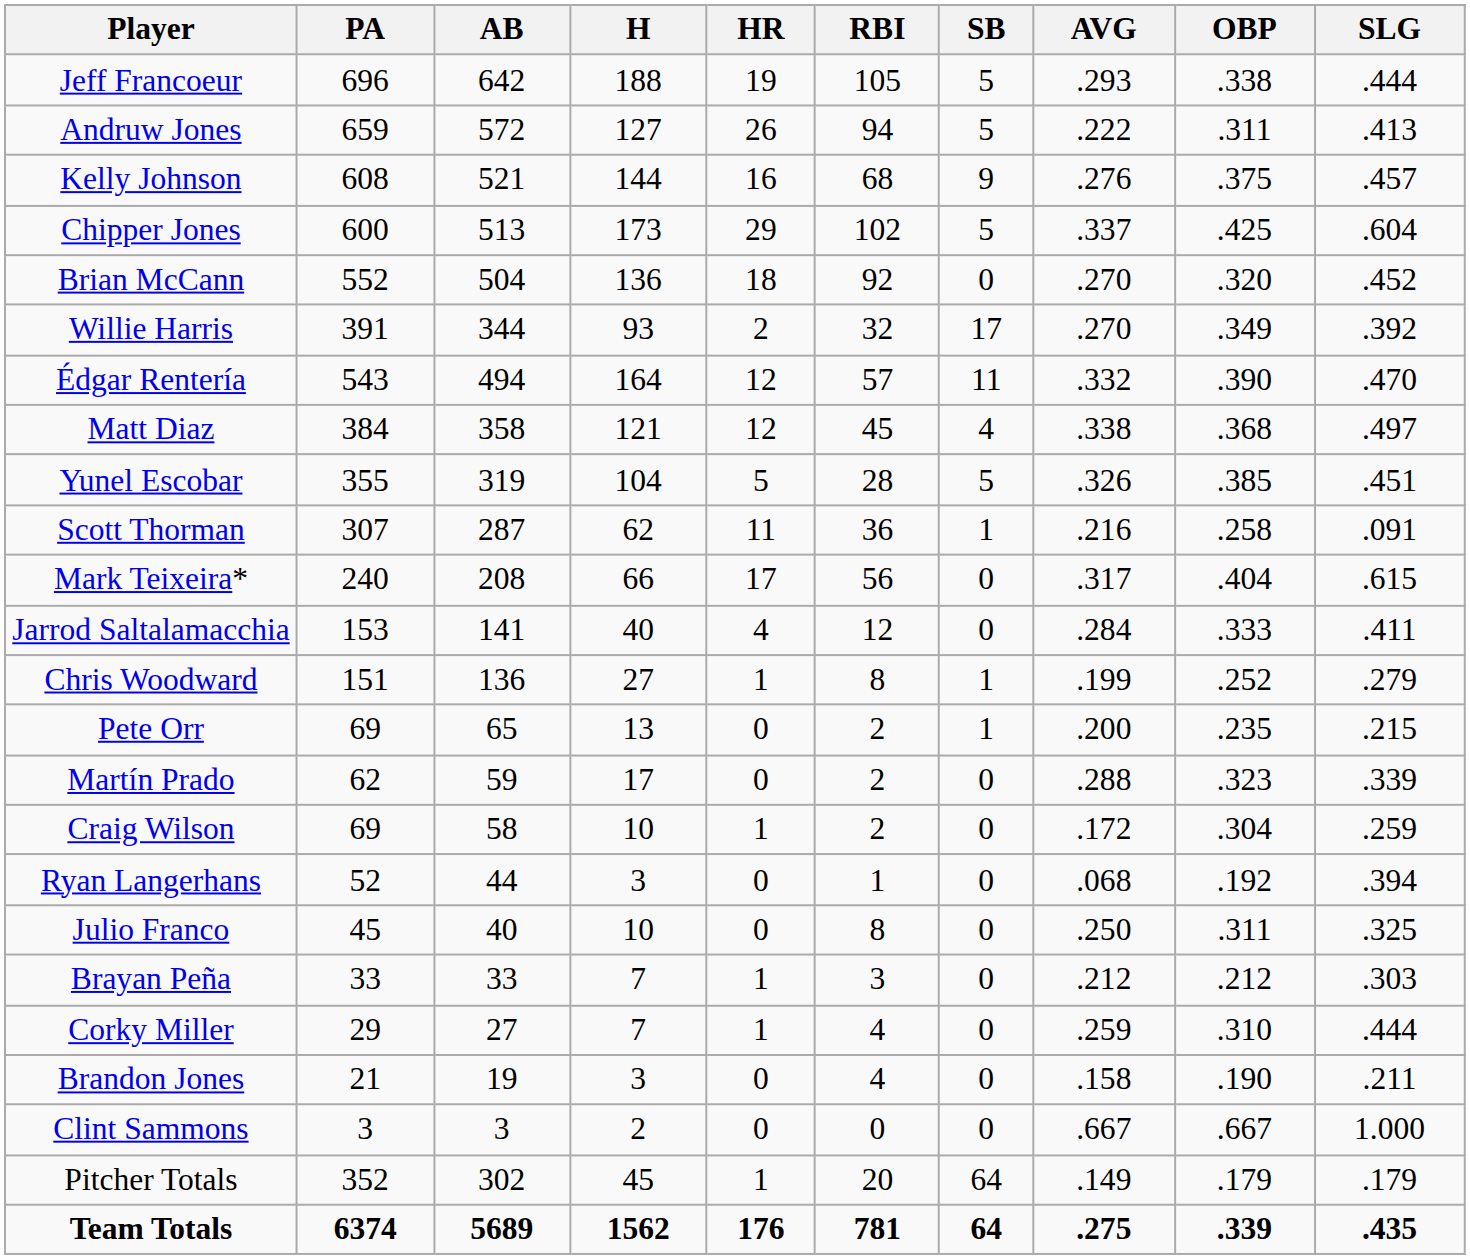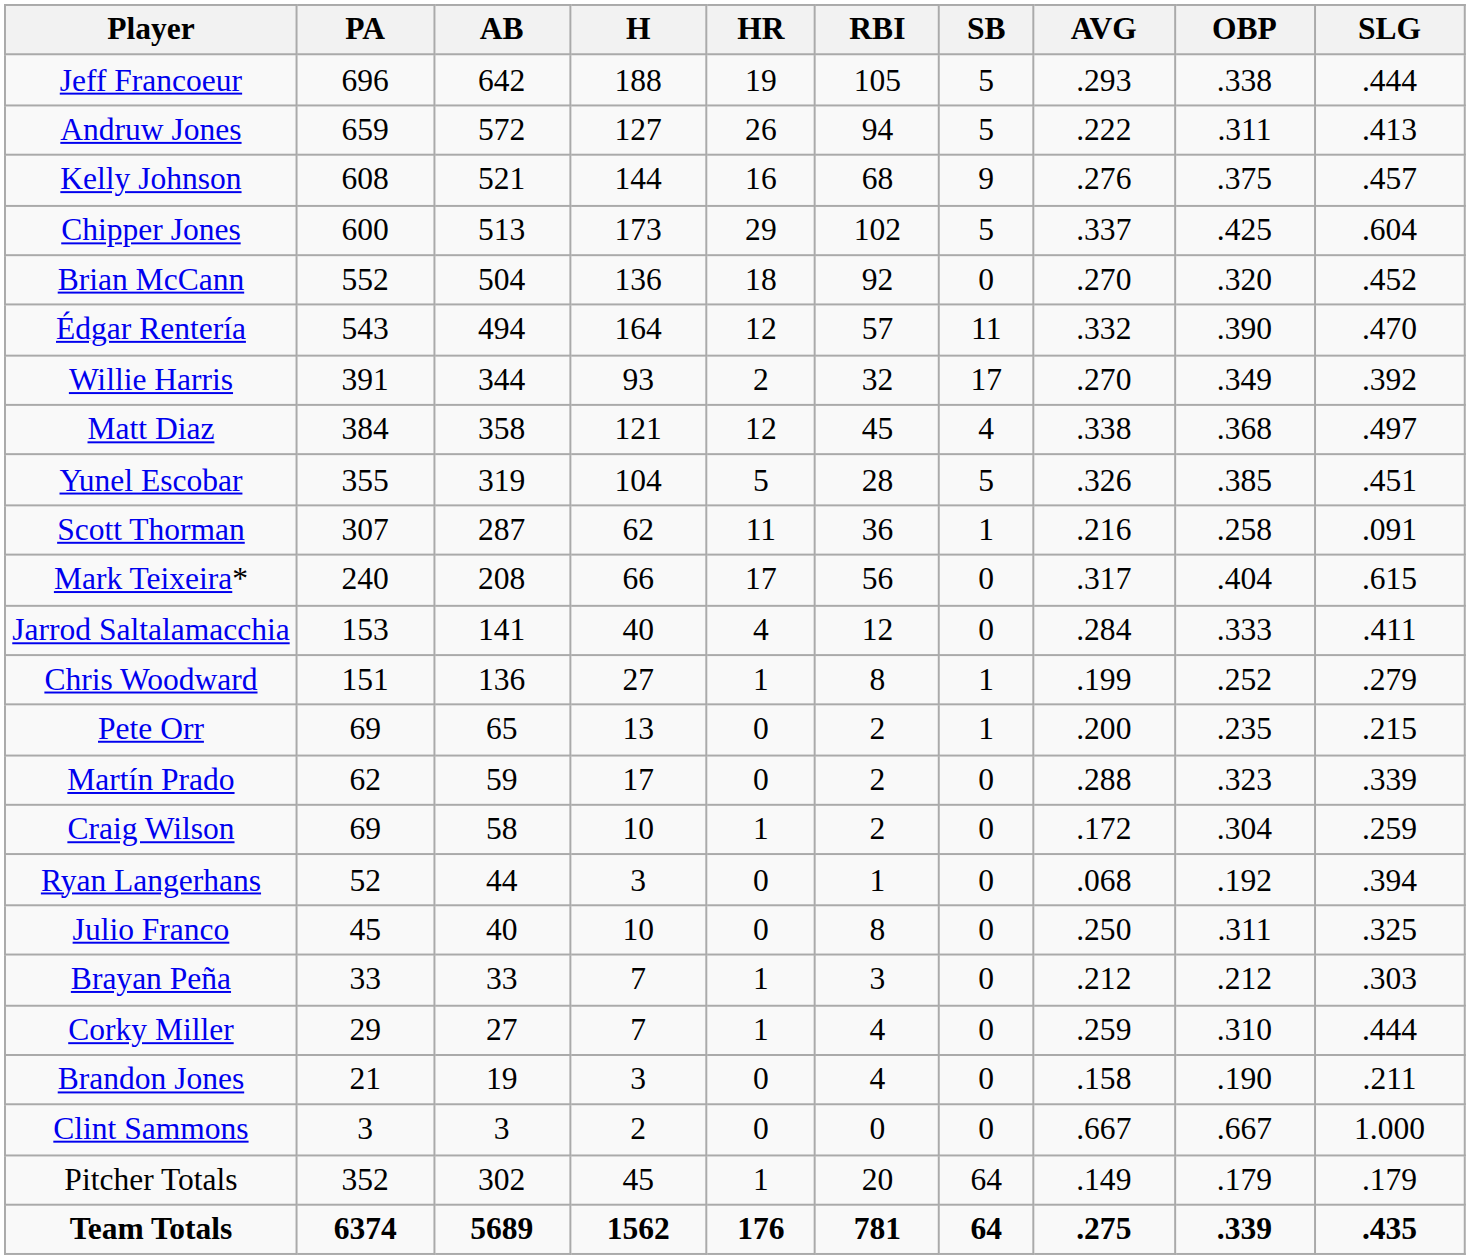 <table style="text-align:center" class="wikitable sortable">
 <tr>
 <th style="width:20%;" class="unsortable">Player</th>
 <th>PA</th>
 <th>AB</th>
 <th>H</th>
 <th>HR</th>
 <th>RBI</th>
 <th>SB</th>
 <th>AVG</th>
 <th>OBP</th>
 <th>SLG</th>
 </tr>
 <tr>
 <td><a href='#'>Jeff Francoeur</a></td>
 <td>696</td>
 <td>642</td>
 <td>188</td>
 <td>19</td>
 <td>105</td>
 <td>5</td>
 <td>.293</td>
 <td>.338</td>
 <td>.444</td>
 </tr>
 <tr>
 <td><a href='#'>Andruw Jones</a></td>
 <td>659</td>
 <td>572</td>
 <td>127</td>
 <td>26</td>
 <td>94</td>
 <td>5</td>
 <td>.222</td>
 <td>.311</td>
 <td>.413</td>
 </tr>
 <tr>
 <td><a href='#'>Kelly Johnson</a></td>
 <td>608</td>
 <td>521</td>
 <td>144</td>
 <td>16</td>
 <td>68</td>
 <td>9</td>
 <td>.276</td>
 <td>.375</td>
 <td>.457</td>
 </tr>
 <tr>
 <td><a href='#'>Chipper Jones</a></td>
 <td>600</td>
 <td>513</td>
 <td>173</td>
 <td>29</td>
 <td>102</td>
 <td>5</td>
 <td>.337</td>
 <td>.425</td>
 <td>.604</td>
 </tr>
 <tr>
 <td><a href='#'>Brian McCann</a></td>
 <td>552</td>
 <td>504</td>
 <td>136</td>
 <td>18</td>
 <td>92</td>
 <td>0</td>
 <td>.270</td>
 <td>.320</td>
 <td>.452</td>
 </tr>
 <tr>
+<td><a href='#'>Édgar Rentería</a></td>
+<td>543</td>
+<td>494</td>
+<td>164</td>
+<td>12</td>
+<td>57</td>
+<td>11</td>
+<td>.332</td>
+<td>.390</td>
+<td>.470</td>
+</tr>
+<tr>
 <td><a href='#'>Willie Harris</a></td>
 <td>391</td>
 <td>344</td>
 <td>93</td>
 <td>2</td>
 <td>32</td>
 <td>17</td>
 <td>.270</td>
 <td>.349</td>
 <td>.392</td>
-</tr>
-<tr>
-<td><a href='#'>Édgar Rentería</a></td>
-<td>543</td>
-<td>494</td>
-<td>164</td>
-<td>12</td>
-<td>57</td>
-<td>11</td>
-<td>.332</td>
-<td>.390</td>
-<td>.470</td>
 </tr>
 <tr>
 <td><a href='#'>Matt Diaz</a></td>
 <td>384</td>
 <td>358</td>
 <td>121</td>
 <td>12</td>
 <td>45</td>
 <td>4</td>
 <td>.338</td>
 <td>.368</td>
 <td>.497</td>
 </tr>
 <tr>
 <td><a href='#'>Yunel Escobar</a></td>
 <td>355</td>
 <td>319</td>
 <td>104</td>
 <td>5</td>
 <td>28</td>
 <td>5</td>
 <td>.326</td>
 <td>.385</td>
 <td>.451</td>
 </tr>
 <tr>
 <td><a href='#'>Scott Thorman</a></td>
 <td>307</td>
 <td>287</td>
 <td>62</td>
 <td>11</td>
 <td>36</td>
 <td>1</td>
 <td>.216</td>
 <td>.258</td>
 <td>.091</td>
 </tr>
 <tr>
 <td><a href='#'>Mark Teixeira</a>*</td>
 <td>240</td>
 <td>208</td>
 <td>66</td>
 <td>17</td>
 <td>56</td>
 <td>0</td>
 <td>.317</td>
 <td>.404</td>
 <td>.615</td>
 </tr>
 <tr>
 <td><a href='#'>Jarrod Saltalamacchia</a></td>
 <td>153</td>
 <td>141</td>
 <td>40</td>
 <td>4</td>
 <td>12</td>
 <td>0</td>
 <td>.284</td>
 <td>.333</td>
 <td>.411</td>
 </tr>
 <tr>
 <td><a href='#'>Chris Woodward</a></td>
 <td>151</td>
 <td>136</td>
 <td>27</td>
 <td>1</td>
 <td>8</td>
 <td>1</td>
 <td>.199</td>
 <td>.252</td>
 <td>.279</td>
 </tr>
 <tr>
 <td><a href='#'>Pete Orr</a></td>
 <td>69</td>
 <td>65</td>
 <td>13</td>
 <td>0</td>
 <td>2</td>
 <td>1</td>
 <td>.200</td>
 <td>.235</td>
 <td>.215</td>
 </tr>
 <tr>
 <td><a href='#'>Martín Prado</a></td>
 <td>62</td>
 <td>59</td>
 <td>17</td>
 <td>0</td>
 <td>2</td>
 <td>0</td>
 <td>.288</td>
 <td>.323</td>
 <td>.339</td>
 </tr>
 <tr>
 <td><a href='#'>Craig Wilson</a></td>
 <td>69</td>
 <td>58</td>
 <td>10</td>
 <td>1</td>
 <td>2</td>
 <td>0</td>
 <td>.172</td>
 <td>.304</td>
 <td>.259</td>
 </tr>
 <tr>
 <td><a href='#'>Ryan Langerhans</a></td>
 <td>52</td>
 <td>44</td>
 <td>3</td>
 <td>0</td>
 <td>1</td>
 <td>0</td>
 <td>.068</td>
 <td>.192</td>
 <td>.394</td>
 </tr>
 <tr>
 <td><a href='#'>Julio Franco</a></td>
 <td>45</td>
 <td>40</td>
 <td>10</td>
 <td>0</td>
 <td>8</td>
 <td>0</td>
 <td>.250</td>
 <td>.311</td>
 <td>.325</td>
 </tr>
 <tr>
 <td><a href='#'>Brayan Peña</a></td>
 <td>33</td>
 <td>33</td>
 <td>7</td>
 <td>1</td>
 <td>3</td>
 <td>0</td>
 <td>.212</td>
 <td>.212</td>
 <td>.303</td>
 </tr>
 <tr>
 <td><a href='#'>Corky Miller</a></td>
 <td>29</td>
 <td>27</td>
 <td>7</td>
 <td>1</td>
 <td>4</td>
 <td>0</td>
 <td>.259</td>
 <td>.310</td>
 <td>.444</td>
 </tr>
 <tr>
 <td><a href='#'>Brandon Jones</a></td>
 <td>21</td>
 <td>19</td>
 <td>3</td>
 <td>0</td>
 <td>4</td>
 <td>0</td>
 <td>.158</td>
 <td>.190</td>
 <td>.211</td>
 </tr>
 <tr>
 <td><a href='#'>Clint Sammons</a></td>
 <td>3</td>
 <td>3</td>
 <td>2</td>
 <td>0</td>
 <td>0</td>
 <td>0</td>
 <td>.667</td>
 <td>.667</td>
 <td>1.000</td>
 </tr>
 <tr>
 <td>Pitcher Totals</td>
 <td>352</td>
 <td>302</td>
 <td>45</td>
 <td>1</td>
 <td>20</td>
 <td>64</td>
 <td>.149</td>
 <td>.179</td>
 <td>.179</td>
 </tr>
 <tr>
 <td><strong>Team Totals</strong></td>
 <td><strong>6374</strong></td>
 <td><strong>5689</strong></td>
 <td><strong>1562</strong></td>
 <td><strong>176</strong></td>
 <td><strong>781</strong></td>
 <td><strong>64</strong></td>
 <td><strong>.275</strong></td>
 <td><strong>.339</strong></td>
 <td><strong>.435</strong></td>
 </tr>
 </table>
